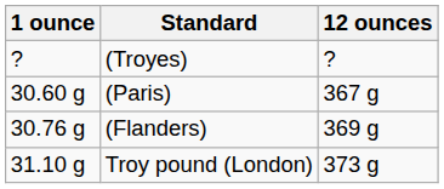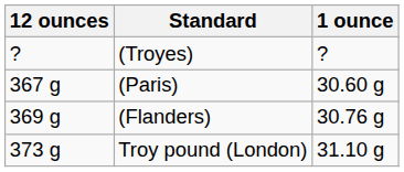 <table class="wikitable" align="left" style="margin:0 1em 0 0">
 <tr>
+<th>12 ounces</th>
+<th>Standard</th>
 <th>1 ounce</th>
-<th>Standard</th>
-<th>12 ounces</th>
 </tr>
 <tr align="left">
 <td>?</td>
 <td> (Troyes)</td>
 <td>?</td>
 </tr>
 <tr align="left">
+<td>367 g</td>
+<td> (Paris)</td>
 <td>30.60 g</td>
-<td> (Paris)</td>
-<td>367 g</td>
 </tr>
 <tr align="left">
+<td>369 g</td>
+<td> (Flanders)</td>
 <td>30.76 g</td>
-<td> (Flanders)</td>
-<td>369 g</td>
 </tr>
 <tr align="left">
+<td>373 g</td>
+<td>Troy pound (London)</td>
 <td>31.10 g</td>
-<td>Troy pound (London)</td>
-<td>373 g</td>
 </tr>
 </table>
